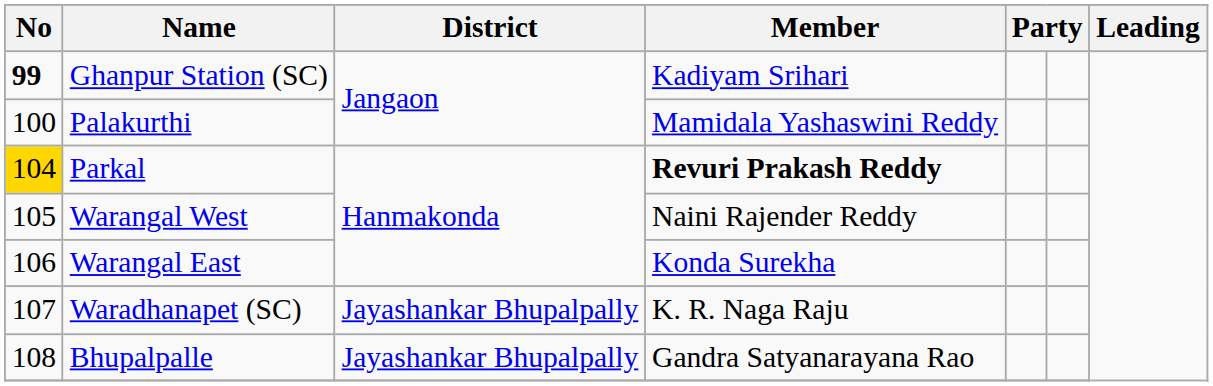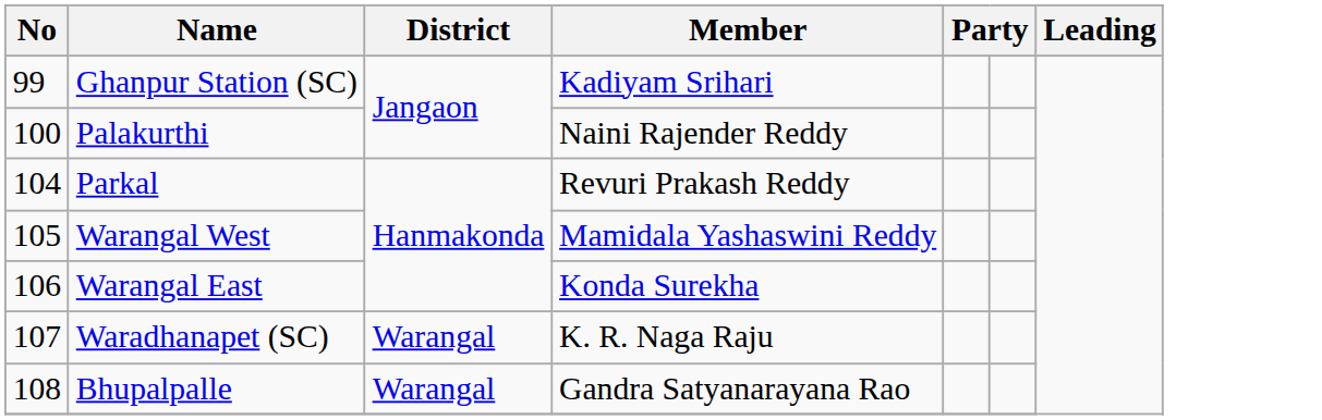 <table class="wikitable sortable">
 <tr>
 <th>No</th>
 <th>Name</th>
 <th>District</th>
 <th>Member</th>
 <th colspan=2>Party</th>
 <th colspan=2>Leading<br></th>
 </tr>
 <tr>
-<td><strong>99</strong></td>
+<td>99</td>
 <td><a href='#'>Ghanpur Station</a> (SC)</td>
 <td rowspan="2"><a href='#'>Jangaon</a></td>
 <td><a href='#'>Kadiyam Srihari</a></td>
 <td></td>
 <td></td>
 </tr>
 <tr>
 <td>100</td>
 <td><a href='#'>Palakurthi</a></td>
-<td><a href='#'>Mamidala Yashaswini Reddy</a></td>
+<td>Naini Rajender Reddy</td>
 <td></td>
 <td></td>
 </tr>
 <tr>
-<td style="background: gold;">104</td>
+<td>104</td>
 <td><a href='#'>Parkal</a></td>
 <td rowspan="3"><a href='#'>Hanmakonda</a></td>
-<td><strong>Revuri Prakash Reddy</strong></td>
+<td>Revuri Prakash Reddy</td>
 <td></td>
 <td></td>
 </tr>
 <tr>
 <td>105</td>
 <td><a href='#'>Warangal West</a></td>
-<td>Naini Rajender Reddy</td>
+<td><a href='#'>Mamidala Yashaswini Reddy</a></td>
 <td></td>
 <td></td>
 </tr>
 <tr>
 <td>106</td>
 <td><a href='#'>Warangal East</a></td>
 <td><a href='#'>Konda Surekha</a></td>
 <td></td>
 <td></td>
 </tr>
 <tr>
 <td>107</td>
 <td><a href='#'>Waradhanapet</a> (SC)</td>
-<td><a href='#'>Jayashankar Bhupalpally</a></td>
+<td><a href='#'>Warangal</a></td>
 <td>K. R. Naga Raju</td>
 <td></td>
 <td></td>
 </tr>
 <tr>
 <td>108</td>
 <td><a href='#'>Bhupalpalle</a></td>
-<td><a href='#'>Jayashankar Bhupalpally</a></td>
+<td><a href='#'>Warangal</a></td>
 <td>Gandra Satyanarayana Rao</td>
 <td></td>
 <td></td>
 </tr>
 <tr>
 </tr>
 </table>
